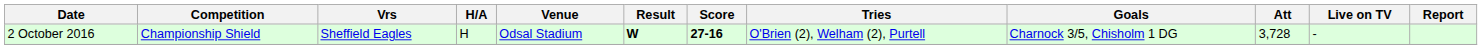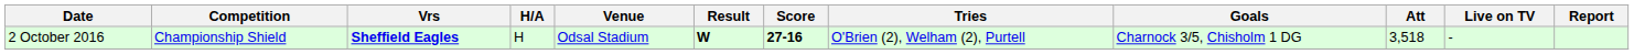 <table class="wikitable" style="font-size:85%;" width="100%">
 <tr>
 <th>Date</th>
 <th>Competition</th>
 <th>Vrs</th>
 <th>H/A</th>
 <th>Venue</th>
 <th>Result</th>
 <th>Score</th>
 <th>Tries</th>
 <th>Goals</th>
 <th>Att</th>
 <th>Live on TV</th>
 <th>Report</th>
 </tr>
 <tr style="background:#ddffdd;" width=20|>
 <td>2 October 2016</td>
 <td><a href='#'>Championship Shield</a></td>
-<td><a href='#'>Sheffield Eagles</a></td>
+<td><strong><a href='#'>Sheffield Eagles</a></strong></td>
 <td>H</td>
 <td><a href='#'>Odsal Stadium</a></td>
 <td><strong>W</strong></td>
 <td><strong>27-16</strong></td>
 <td><a href='#'>O'Brien</a> (2), <a href='#'>Welham</a> (2), <a href='#'>Purtell</a></td>
 <td><a href='#'>Charnock</a> 3/5, <a href='#'>Chisholm</a> 1 DG</td>
-<td>3,728</td>
+<td>3,518</td>
 <td>-</td>
 <td></td>
 </tr>
 <tr>
 </tr>
 </table>
